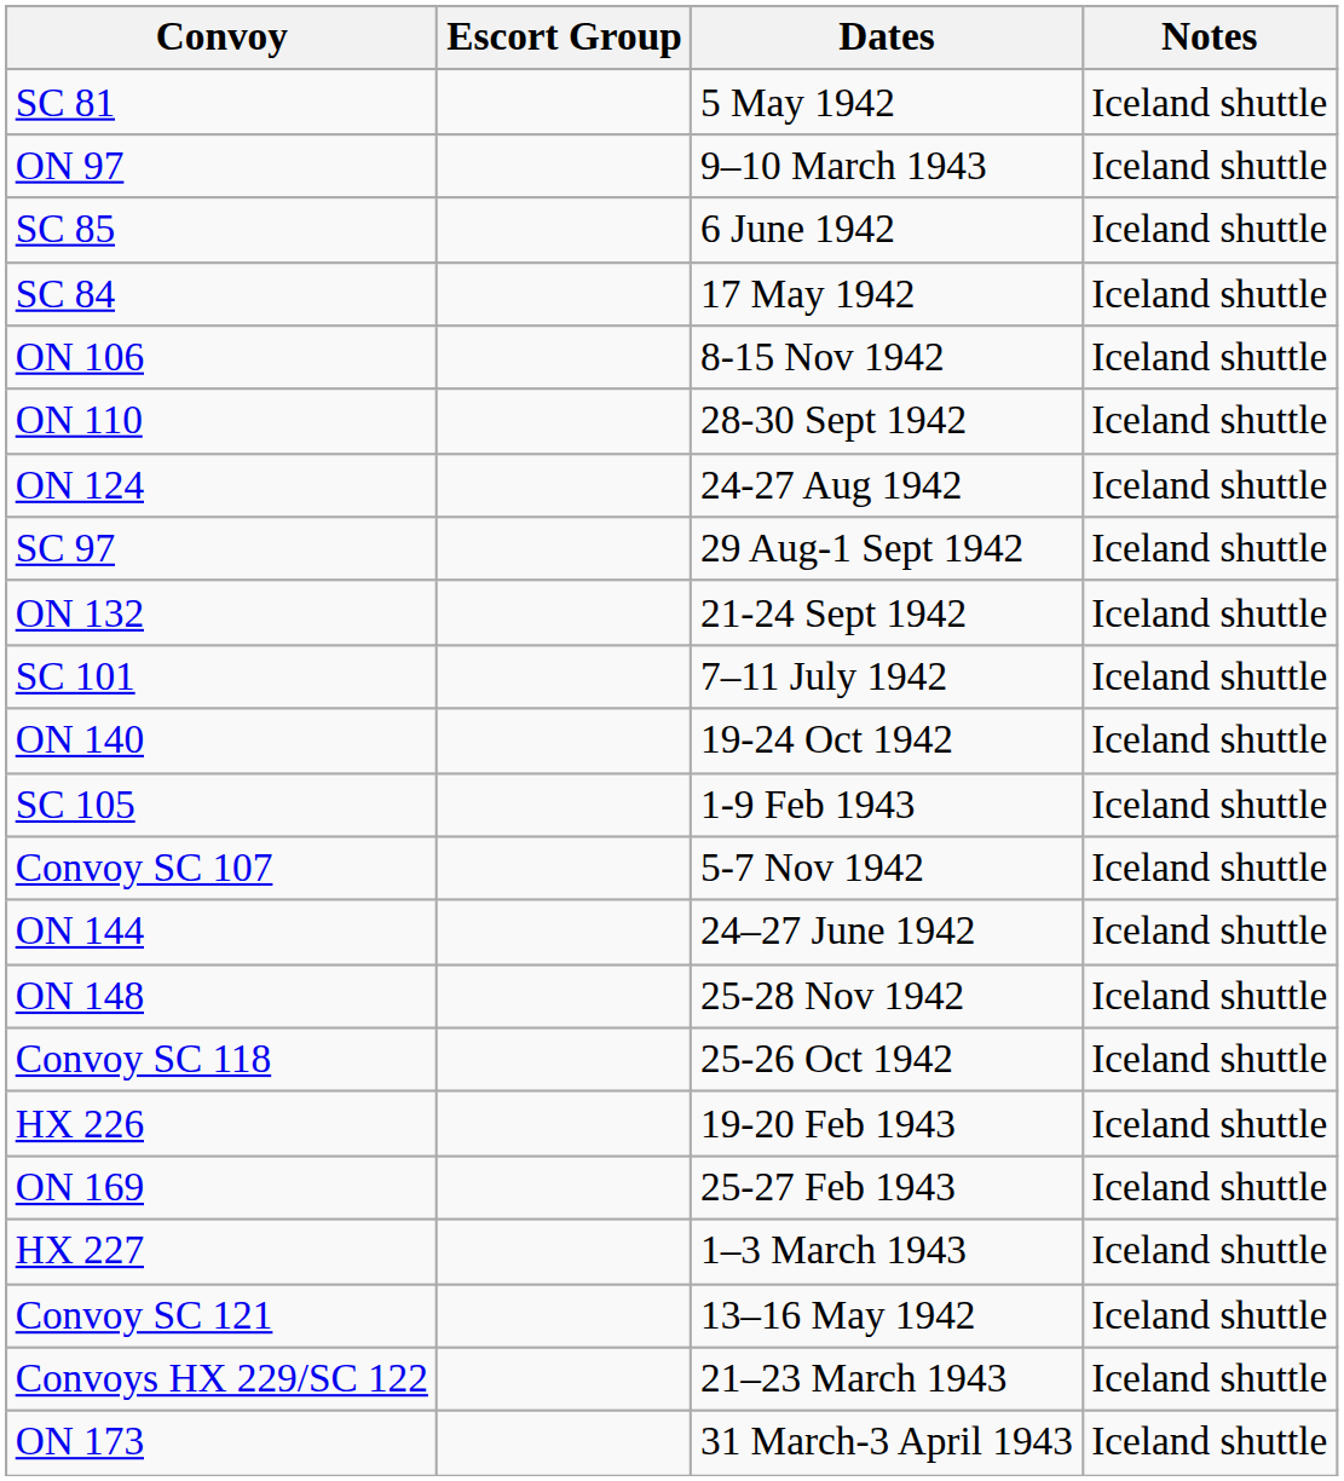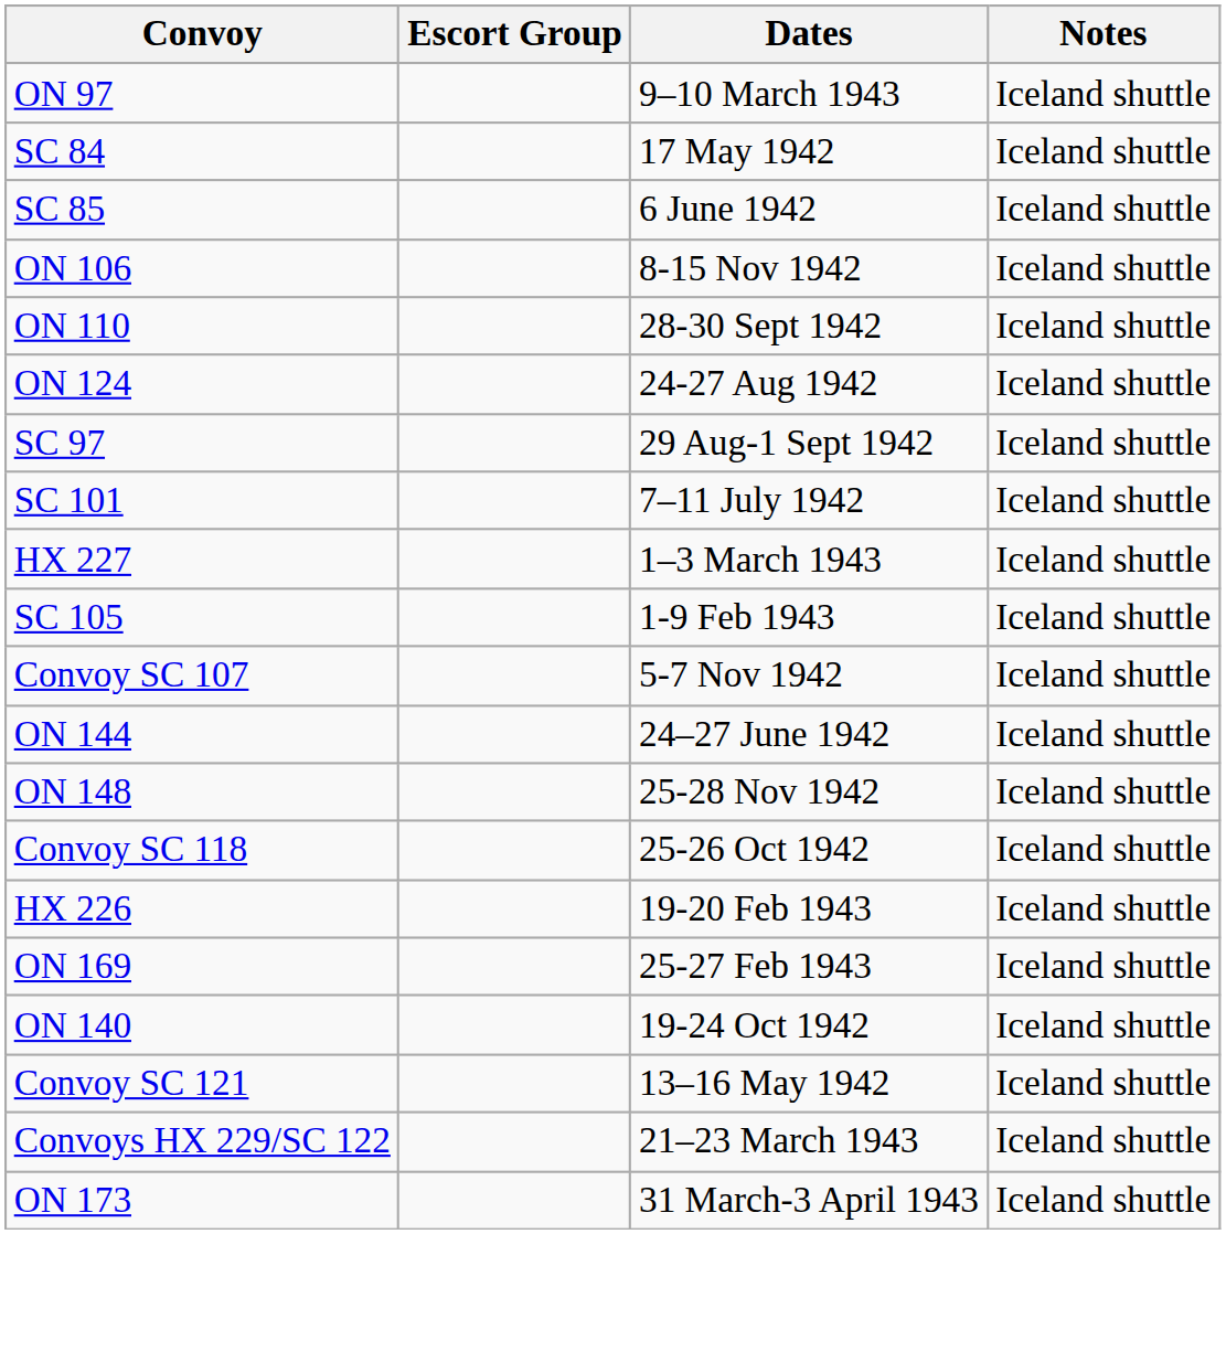 <table class="wikitable">
 <tr>
 <th>Convoy</th>
 <th>Escort Group</th>
 <th>Dates</th>
 <th>Notes</th>
 </tr>
 <tr>
-<td><a href='#'>SC 81</a></td>
-<td></td>
-<td>5 May 1942</td>
-<td>Iceland shuttle</td>
-</tr>
-<tr>
 <td><a href='#'>ON 97</a></td>
 <td></td>
 <td>9–10 March 1943</td>
 <td>Iceland shuttle</td>
 </tr>
 <tr>
+<td><a href='#'>SC 84</a></td>
+<td></td>
+<td>17 May 1942</td>
+<td>Iceland shuttle</td>
+</tr>
+<tr>
 <td><a href='#'>SC 85</a></td>
 <td></td>
 <td>6 June 1942</td>
-<td>Iceland shuttle</td>
-</tr>
-<tr>
-<td><a href='#'>SC 84</a></td>
-<td></td>
-<td>17 May 1942</td>
 <td>Iceland shuttle</td>
 </tr>
 <tr>
 <td><a href='#'>ON 106</a></td>
 <td></td>
 <td>8-15 Nov 1942</td>
 <td>Iceland shuttle</td>
 </tr>
 <tr>
 <td><a href='#'>ON 110</a></td>
 <td></td>
 <td>28-30 Sept 1942</td>
 <td>Iceland shuttle</td>
 </tr>
 <tr>
 <td><a href='#'>ON 124</a></td>
 <td></td>
 <td>24-27 Aug 1942</td>
 <td>Iceland shuttle</td>
 </tr>
 <tr>
 <td><a href='#'>SC 97</a></td>
 <td></td>
 <td>29 Aug-1 Sept 1942</td>
 <td>Iceland shuttle</td>
 </tr>
 <tr>
-<td><a href='#'>ON 132</a></td>
-<td></td>
-<td>21-24 Sept 1942</td>
-<td>Iceland shuttle</td>
-</tr>
-<tr>
 <td><a href='#'>SC 101</a></td>
 <td></td>
 <td>7–11 July 1942</td>
 <td>Iceland shuttle</td>
 </tr>
 <tr>
-<td><a href='#'>ON 140</a></td>
+<td><a href='#'>HX 227</a></td>
 <td></td>
-<td>19-24 Oct 1942</td>
+<td>1–3 March 1943</td>
 <td>Iceland shuttle</td>
 </tr>
 <tr>
 <td><a href='#'>SC 105</a></td>
 <td></td>
 <td>1-9 Feb 1943</td>
 <td>Iceland shuttle</td>
 </tr>
 <tr>
 <td><a href='#'>Convoy SC 107</a></td>
 <td></td>
 <td>5-7 Nov 1942</td>
 <td>Iceland shuttle</td>
 </tr>
 <tr>
 <td><a href='#'>ON 144</a></td>
 <td></td>
 <td>24–27 June 1942</td>
 <td>Iceland shuttle</td>
 </tr>
 <tr>
 <td><a href='#'>ON 148</a></td>
 <td></td>
 <td>25-28 Nov 1942</td>
 <td>Iceland shuttle</td>
 </tr>
 <tr>
 <td><a href='#'>Convoy SC 118</a></td>
 <td></td>
 <td>25-26 Oct 1942</td>
 <td>Iceland shuttle</td>
 </tr>
 <tr>
 <td><a href='#'>HX 226</a></td>
 <td></td>
 <td>19-20 Feb 1943</td>
 <td>Iceland shuttle</td>
 </tr>
 <tr>
 <td><a href='#'>ON 169</a></td>
 <td></td>
 <td>25-27 Feb 1943</td>
 <td>Iceland shuttle</td>
 </tr>
 <tr>
-<td><a href='#'>HX 227</a></td>
+<td><a href='#'>ON 140</a></td>
 <td></td>
-<td>1–3 March 1943</td>
+<td>19-24 Oct 1942</td>
 <td>Iceland shuttle</td>
 </tr>
 <tr>
 <td><a href='#'>Convoy SC 121</a></td>
 <td></td>
 <td>13–16 May 1942</td>
 <td>Iceland shuttle</td>
 </tr>
 <tr>
 <td><a href='#'>Convoys HX 229/SC 122</a></td>
 <td></td>
 <td>21–23 March 1943</td>
 <td>Iceland shuttle</td>
 </tr>
 <tr>
 <td><a href='#'>ON 173</a></td>
 <td></td>
 <td>31 March-3 April 1943</td>
 <td>Iceland shuttle</td>
 </tr>
 </table>
